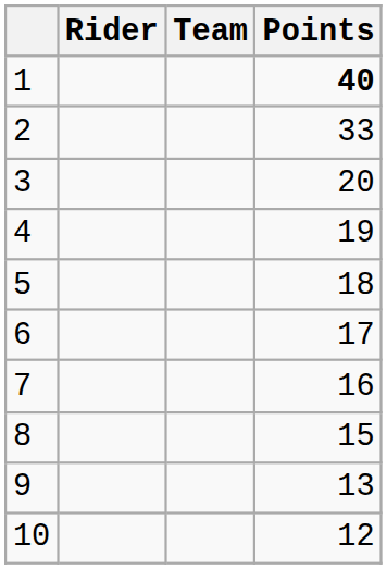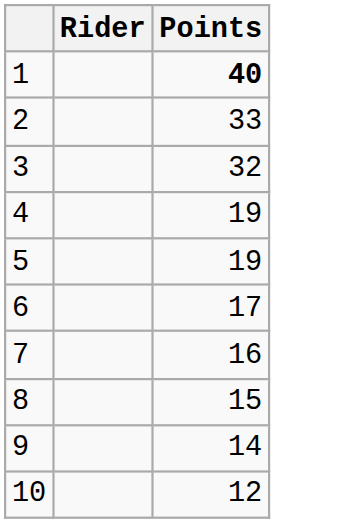 <table class="wikitable">
 <tr>
 <th></th>
 <th>Rider</th>
-<th>Team</th>
 <th>Points</th>
 </tr>
 <tr>
 <td>1</td>
 <td> </td>
-<td></td>
 <td style="text-align:right;"><strong>40</strong></td>
 </tr>
 <tr>
 <td>2</td>
-<td></td>
 <td></td>
 <td style="text-align:right;">33</td>
 </tr>
 <tr>
 <td>3</td>
 <td></td>
-<td></td>
-<td style="text-align:right;">20</td>
+<td style="text-align:right;">32</td>
 </tr>
 <tr>
 <td>4</td>
-<td></td>
 <td></td>
 <td style="text-align:right;">19</td>
 </tr>
 <tr>
 <td>5</td>
 <td></td>
-<td></td>
-<td style="text-align:right;">18</td>
+<td style="text-align:right;">19</td>
 </tr>
 <tr>
 <td>6</td>
-<td></td>
 <td></td>
 <td style="text-align:right;">17</td>
 </tr>
 <tr>
 <td>7</td>
 <td> </td>
-<td></td>
 <td style="text-align:right;">16</td>
 </tr>
 <tr>
 <td>8</td>
-<td></td>
 <td></td>
 <td style="text-align:right;">15</td>
 </tr>
 <tr>
 <td>9</td>
 <td></td>
-<td></td>
-<td style="text-align:right;">13</td>
+<td style="text-align:right;">14</td>
 </tr>
 <tr>
 <td>10</td>
 <td></td>
-<td></td>
 <td style="text-align:right;">12</td>
 </tr>
 </table>
